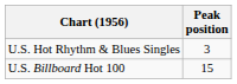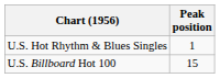 <table class="wikitable sortable">
 <tr>
 <th align="left">Chart (1956)</th>
 <th align="center">Peak<br>position</th>
 </tr>
 <tr>
 <td align="left">U.S. Hot Rhythm & Blues Singles</td>
-<td align="center">3</td>
+<td align="center">1</td>
 </tr>
 <tr>
 <td align="left">U.S. <em>Billboard</em> Hot 100</td>
 <td align="center">15</td>
 </tr>
 </table>
